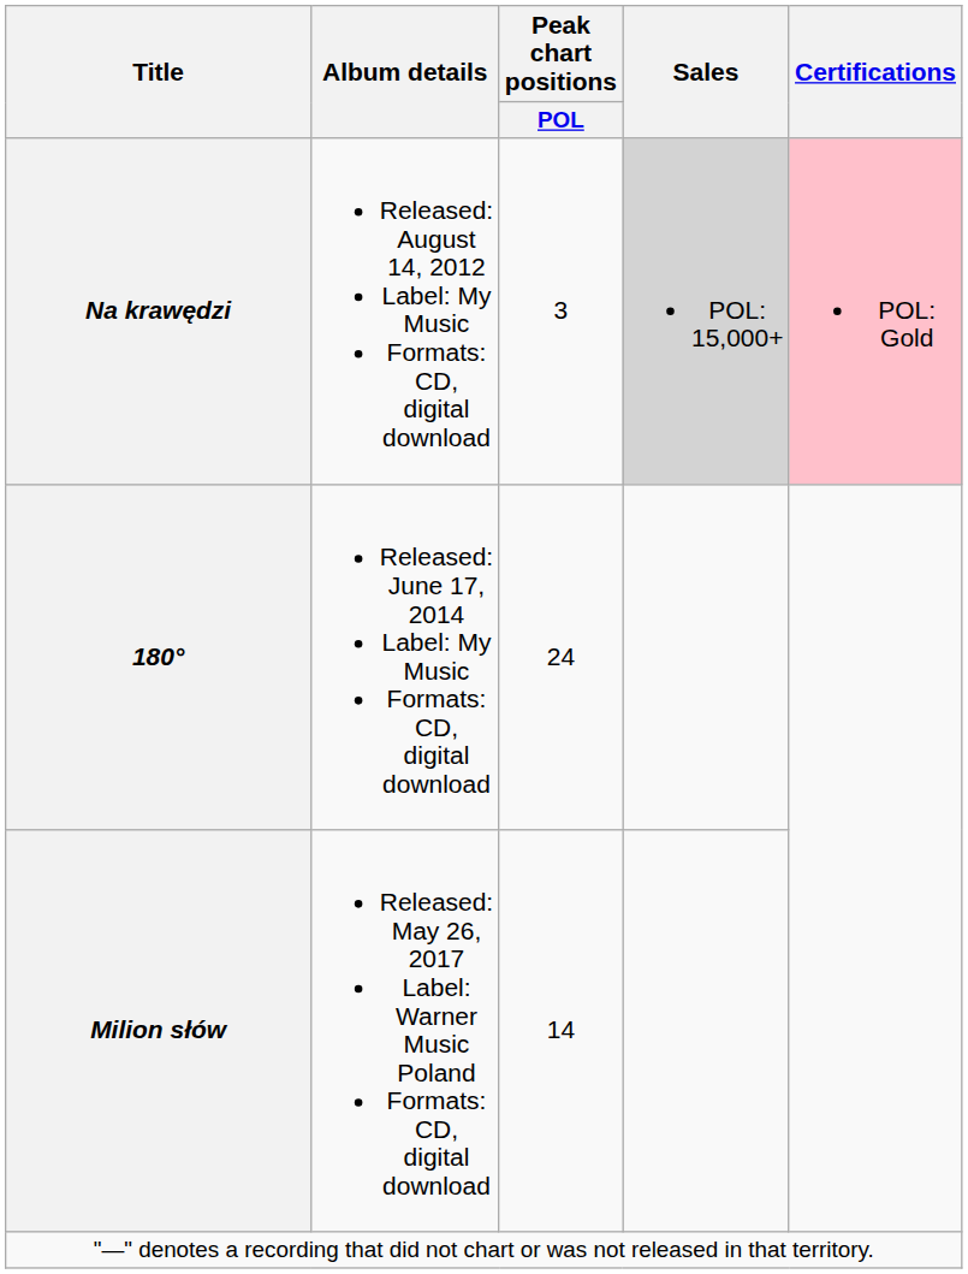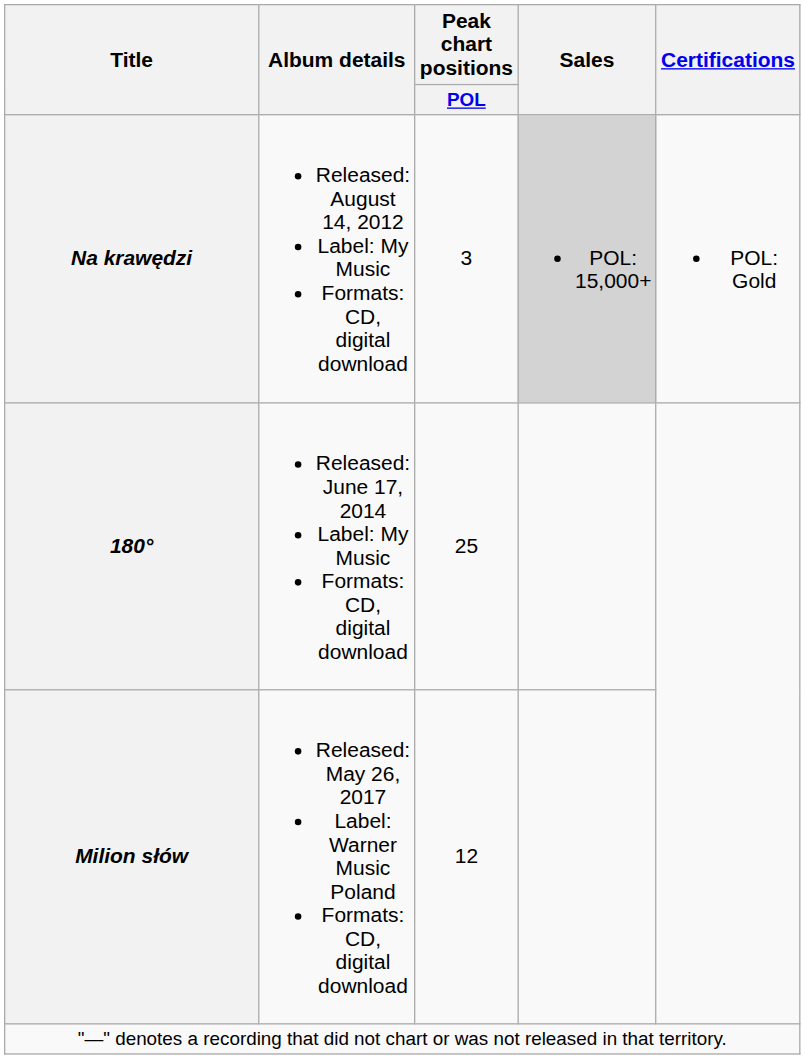 <table class="wikitable plainrowheaders" style="text-align:center;">
 <tr>
 <th scope="col" rowspan="2" style="width:15em;">Title</th>
 <th scope="col" rowspan="2">Album details</th>
 <th scope="col" colspan="1">Peak chart positions</th>
 <th scope="col" rowspan="2">Sales</th>
 <th scope="col" rowspan="2"><a href='#'>Certifications</a></th>
 </tr>
 <tr>
 <th scope="col" style="width:3em;font-size:90%;"><a href='#'>POL</a><br></th>
 </tr>
 <tr>
 <th scope="row"><em>Na krawędzi</em></th>
 <td><br><ul><li>Released: August 14, 2012</li><li>Label: My Music</li><li>Formats: CD, digital download</li></ul></td>
 <td>3</td>
 <td style="background: lightgrey;"><br><ul><li>POL: 15,000+</li></ul></td>
-<td style="background: pink;"><br><ul><li>POL: Gold</li></ul></td>
+<td><br><ul><li>POL: Gold</li></ul></td>
 </tr>
 <tr>
 <th scope="row"><em>180°</em></th>
 <td><br><ul><li>Released: June 17, 2014</li><li>Label: My Music</li><li>Formats: CD, digital download</li></ul></td>
-<td>24</td>
+<td>25</td>
 <td></td>
 </tr>
 <tr>
 <th scope="row"><em>Milion słów</em></th>
 <td><br><ul><li>Released: May 26, 2017</li><li>Label: Warner Music Poland</li><li>Formats: CD, digital download</li></ul></td>
-<td>14</td>
+<td>12</td>
 <td></td>
 </tr>
 <tr>
 <td colspan="20" style="font-size:90%">"—" denotes a recording that did not chart or was not released in that territory.</td>
 </tr>
 </table>
